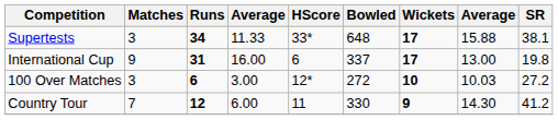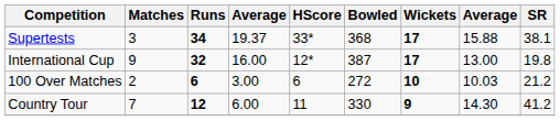 <table class="wikitable sortable" style="text-align: center:">
 <tr bgcolor=#bdb76b>
 <th>Competition</th>
 <th>Matches</th>
 <th>Runs</th>
 <th>Average</th>
 <th>HScore</th>
 <th>Bowled</th>
 <th>Wickets</th>
 <th>Average</th>
 <th>SR</th>
 </tr>
 <tr>
 <td><a href='#'>Supertests</a></td>
 <td>3</td>
 <td><strong>34</strong></td>
-<td>11.33</td>
+<td>19.37</td>
 <td>33*</td>
-<td>648</td>
+<td>368</td>
 <td><strong>17</strong></td>
 <td>15.88</td>
 <td>38.1</td>
 </tr>
 <tr>
 <td>International Cup</td>
 <td>9</td>
-<td><strong>31</strong></td>
+<td><strong>32</strong></td>
 <td>16.00</td>
-<td>6</td>
-<td>337</td>
+<td>12*</td>
+<td>387</td>
 <td><strong>17</strong></td>
 <td>13.00</td>
 <td>19.8</td>
 </tr>
 <tr>
 <td>100 Over Matches</td>
-<td>3</td>
+<td>2</td>
 <td><strong>6</strong></td>
 <td>3.00</td>
-<td>12*</td>
+<td>6</td>
 <td>272</td>
 <td><strong>10</strong></td>
 <td>10.03</td>
-<td>27.2</td>
+<td>21.2</td>
 </tr>
 <tr>
 <td>Country Tour</td>
 <td>7</td>
 <td><strong>12</strong></td>
 <td>6.00</td>
 <td>11</td>
 <td>330</td>
 <td><strong>9</strong></td>
 <td>14.30</td>
 <td>41.2</td>
 </tr>
 <tr>
 </tr>
 </table>
